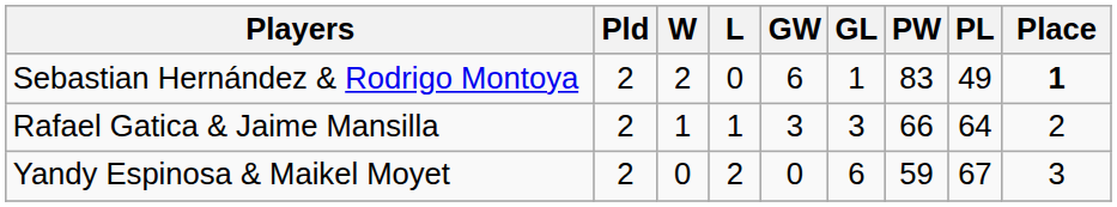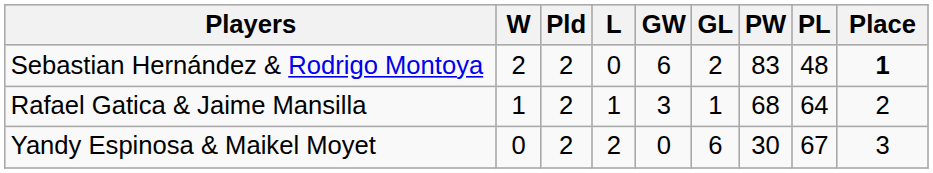 <table class=wikitable style="text-align:center">
 <tr>
 <th width=300>Players</th>
+<th width=20>W</th>
 <th width=20>Pld</th>
-<th width=20>W</th>
 <th width=20>L</th>
 <th width=20>GW</th>
 <th width=20>GL</th>
 <th width=20>PW</th>
 <th width=20>PL</th>
 <th width=50>Place</th>
 </tr>
 <tr>
 <td align=left> Sebastian Hernández & <a href='#'>Rodrigo Montoya</a></td>
 <td>2</td>
 <td>2</td>
 <td>0</td>
 <td>6</td>
-<td>1</td>
+<td>2</td>
 <td>83</td>
-<td>49</td>
+<td>48</td>
 <td><strong>1</strong></td>
 </tr>
 <tr>
 <td align=left> Rafael Gatica & Jaime Mansilla</td>
+<td>1</td>
 <td>2</td>
 <td>1</td>
+<td>3</td>
 <td>1</td>
-<td>3</td>
-<td>3</td>
-<td>66</td>
+<td>68</td>
 <td>64</td>
 <td>2</td>
 </tr>
 <tr>
 <td align=left> Yandy Espinosa & Maikel Moyet</td>
+<td>0</td>
 <td>2</td>
-<td>0</td>
 <td>2</td>
 <td>0</td>
 <td>6</td>
-<td>59</td>
+<td>30</td>
 <td>67</td>
 <td>3</td>
 </tr>
 </table>
